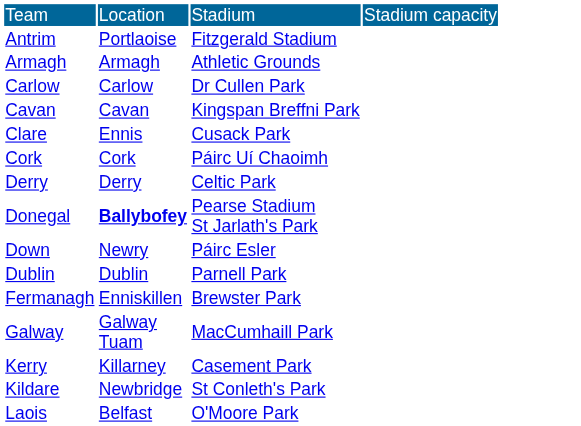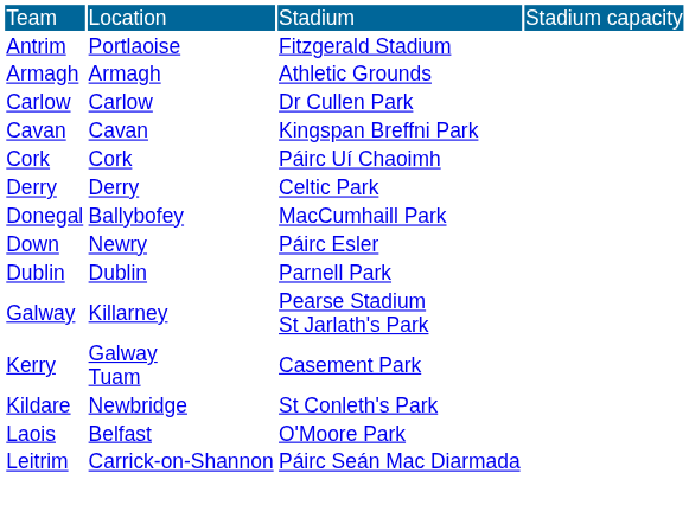 <table cellpadding="1" 1px #aaa 90%;">
 <tr style="background:#069; color:white;">
 <td>Team</td>
 <td>Location</td>
 <td>Stadium</td>
 <td>Stadium capacity</td>
 </tr>
 <tr>
 <td><a href='#'>Antrim</a></td>
 <td><a href='#'>Portlaoise</a></td>
 <td><a href='#'>Fitzgerald Stadium</a></td>
 <td></td>
 </tr>
 <tr>
 <td><a href='#'>Armagh</a></td>
 <td><a href='#'>Armagh</a></td>
 <td><a href='#'>Athletic Grounds</a></td>
 <td></td>
 </tr>
 <tr>
 <td><a href='#'>Carlow</a></td>
 <td><a href='#'>Carlow</a></td>
 <td><a href='#'>Dr Cullen Park</a></td>
 <td></td>
 </tr>
 <tr>
 <td><a href='#'>Cavan</a></td>
 <td><a href='#'>Cavan</a></td>
 <td><a href='#'>Kingspan Breffni Park</a></td>
 <td></td>
 </tr>
 <tr>
-<td><a href='#'>Clare</a></td>
-<td><a href='#'>Ennis</a></td>
-<td><a href='#'>Cusack Park</a></td>
-<td></td>
-</tr>
-<tr>
 <td><a href='#'>Cork</a></td>
 <td><a href='#'>Cork</a></td>
 <td><a href='#'>Páirc Uí Chaoimh</a></td>
 <td></td>
 </tr>
 <tr>
 <td><a href='#'>Derry</a></td>
 <td><a href='#'>Derry</a></td>
 <td><a href='#'>Celtic Park</a></td>
 <td></td>
 </tr>
 <tr>
 <td><a href='#'>Donegal</a></td>
-<td><strong><a href='#'>Ballybofey</a></strong></td>
-<td><a href='#'>Pearse Stadium</a><br><a href='#'>St Jarlath's Park</a></td>
+<td><a href='#'>Ballybofey</a></td>
+<td><a href='#'>MacCumhaill Park</a></td>
 <td></td>
 </tr>
 <tr>
 <td><a href='#'>Down</a></td>
 <td><a href='#'>Newry</a></td>
 <td><a href='#'>Páirc Esler</a></td>
 <td></td>
 </tr>
 <tr>
 <td><a href='#'>Dublin</a></td>
 <td><a href='#'>Dublin</a></td>
 <td><a href='#'>Parnell Park</a></td>
 <td></td>
 </tr>
 <tr>
-<td><a href='#'>Fermanagh</a></td>
-<td><a href='#'>Enniskillen</a></td>
-<td><a href='#'>Brewster Park</a></td>
-<td></td>
-</tr>
-<tr>
 <td><a href='#'>Galway</a></td>
-<td><a href='#'>Galway</a><br><a href='#'>Tuam</a></td>
-<td><a href='#'>MacCumhaill Park</a></td>
+<td><a href='#'>Killarney</a></td>
+<td><a href='#'>Pearse Stadium</a><br><a href='#'>St Jarlath's Park</a></td>
 <td><br></td>
 </tr>
 <tr>
 <td><a href='#'>Kerry</a></td>
-<td><a href='#'>Killarney</a></td>
+<td><a href='#'>Galway</a><br><a href='#'>Tuam</a></td>
 <td><a href='#'>Casement Park</a></td>
 <td></td>
 </tr>
 <tr>
 <td><a href='#'>Kildare</a></td>
 <td><a href='#'>Newbridge</a></td>
 <td><a href='#'>St Conleth's Park</a></td>
 <td></td>
 </tr>
 <tr>
 <td><a href='#'>Laois</a></td>
 <td><a href='#'>Belfast</a></td>
 <td><a href='#'>O'Moore Park</a></td>
 <td></td>
 </tr>
+<tr>
+<td><a href='#'>Leitrim</a></td>
+<td><a href='#'>Carrick-on-Shannon</a></td>
+<td><a href='#'>Páirc Seán Mac Diarmada</a></td>
+<td></td>
+</tr>
 </table>
